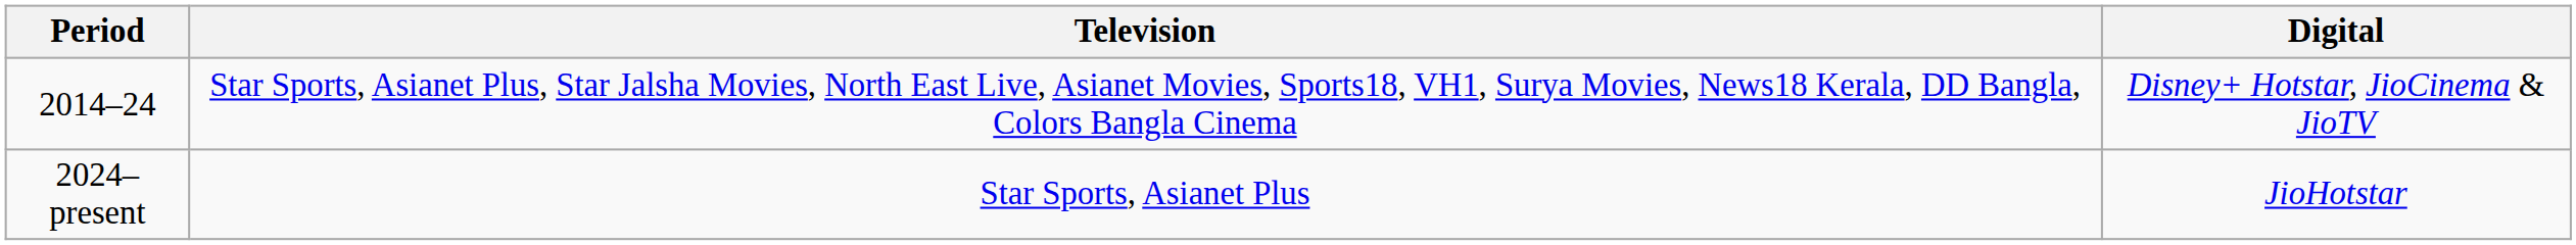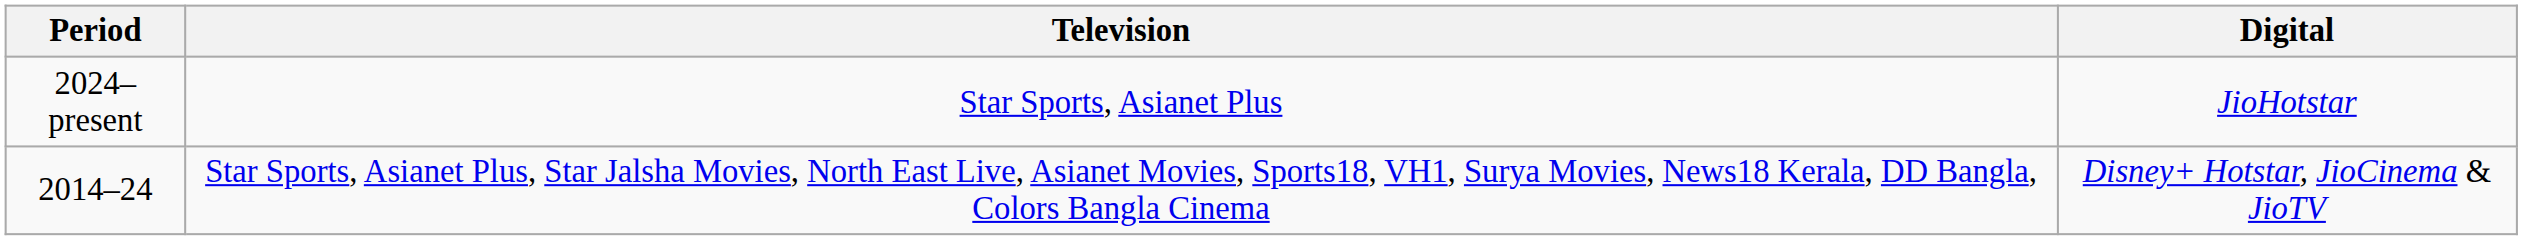 <table class="wikitable sortable" style="text-align:center;float:right;margin-left:1em">
 <tr>
 <th>Period</th>
 <th>Television</th>
 <th>Digital</th>
 </tr>
 <tr>
+<td>2024–present</td>
+<td><a href='#'>Star Sports</a>, <a href='#'>Asianet Plus</a></td>
+<td><em> <a href='#'>JioHotstar</a></em></td>
+</tr>
+<tr>
 <td>2014–24</td>
 <td><a href='#'>Star Sports</a>, <a href='#'>Asianet Plus</a>, <a href='#'>Star Jalsha Movies</a>, <a href='#'>North East Live</a>, <a href='#'>Asianet Movies</a>, <a href='#'>Sports18</a>, <a href='#'>VH1</a>, <a href='#'>Surya Movies</a>, <a href='#'>News18 Kerala</a>, <a href='#'>DD Bangla</a>, <a href='#'>Colors Bangla Cinema</a></td>
 <td><em><a href='#'>Disney+ Hotstar</a>, <a href='#'>JioCinema</a></em> & <em><a href='#'>JioTV</a></em></td>
 </tr>
-<tr>
-<td>2024–present</td>
-<td><a href='#'>Star Sports</a>, <a href='#'>Asianet Plus</a></td>
-<td><em> <a href='#'>JioHotstar</a></em></td>
-</tr>
 </table>
